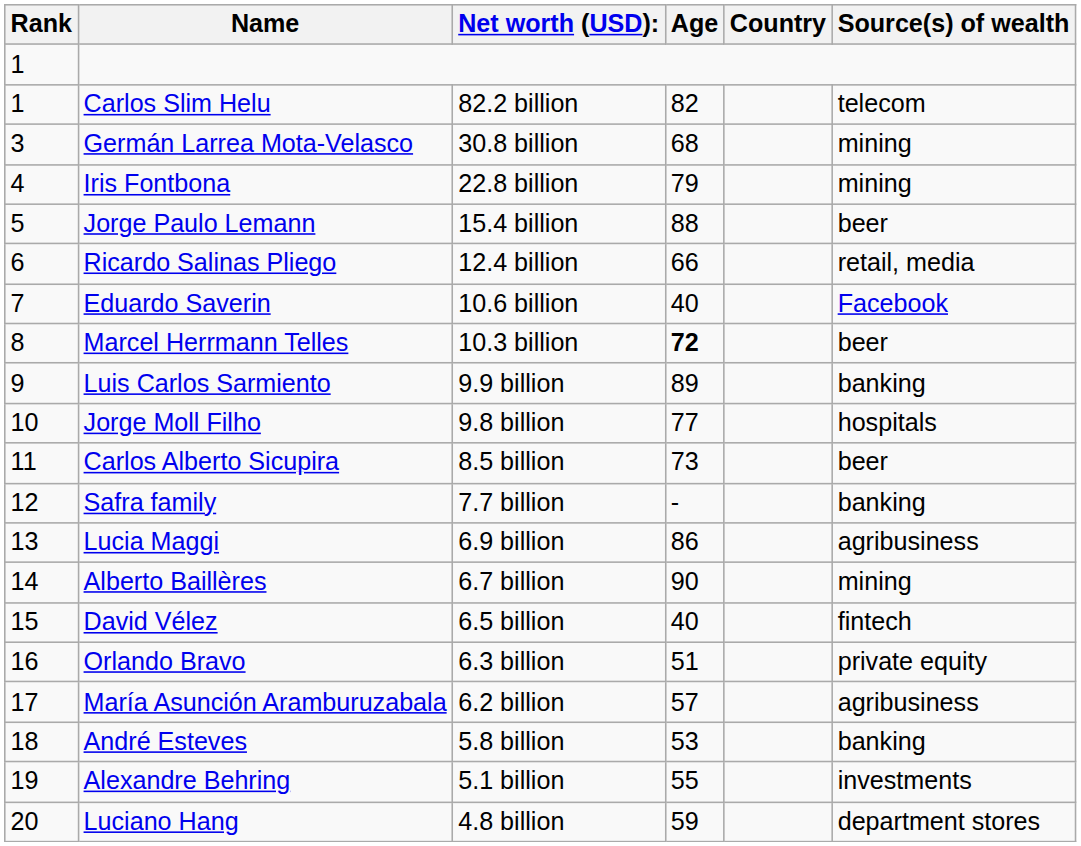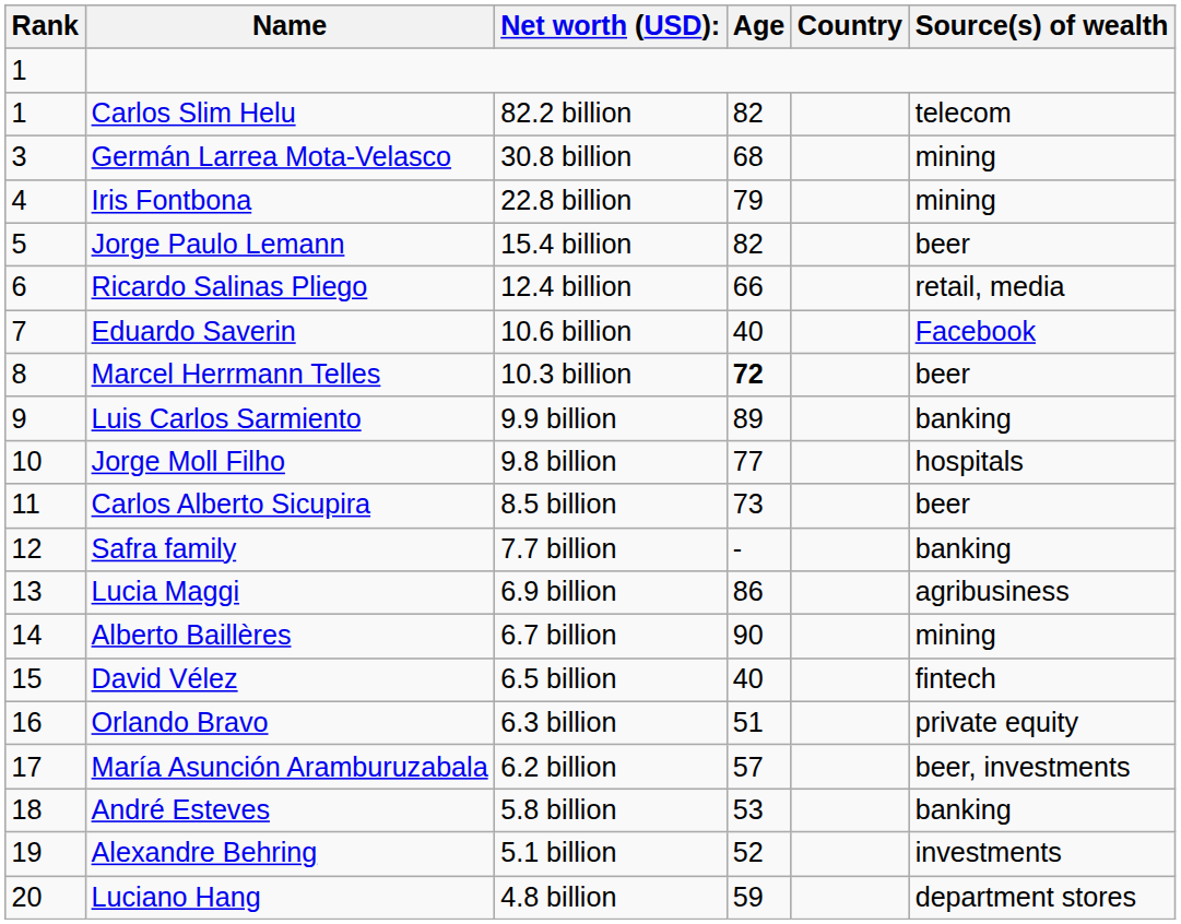 <table class="wikitable sortable">
 <tr>
 <th>Rank</th>
 <th>Name</th>
 <th><a href='#'>Net worth</a> (<a href='#'>USD</a>):</th>
 <th>Age</th>
 <th>Country</th>
 <th>Source(s) of wealth</th>
 </tr>
 <tr>
 <td>1</td>
 </tr>
 <tr>
 <td>1</td>
 <td><a href='#'>Carlos Slim Helu</a></td>
 <td>82.2 billion</td>
 <td>82</td>
 <td></td>
 <td>telecom</td>
 </tr>
 <tr>
 <td>3</td>
 <td><a href='#'>Germán Larrea Mota-Velasco</a></td>
 <td>30.8 billion</td>
 <td>68</td>
 <td></td>
 <td>mining</td>
 </tr>
 <tr>
 <td>4</td>
 <td><a href='#'>Iris Fontbona</a></td>
 <td>22.8 billion</td>
 <td>79</td>
 <td></td>
 <td>mining</td>
 </tr>
 <tr>
 <td>5</td>
 <td><a href='#'>Jorge Paulo Lemann</a></td>
 <td>15.4 billion</td>
-<td>88</td>
+<td>82</td>
 <td></td>
 <td>beer</td>
 </tr>
 <tr>
 <td>6</td>
 <td><a href='#'>Ricardo Salinas Pliego</a></td>
 <td>12.4 billion</td>
 <td>66</td>
 <td></td>
 <td>retail, media</td>
 </tr>
 <tr>
 <td>7</td>
 <td><a href='#'>Eduardo Saverin</a></td>
 <td>10.6 billion</td>
 <td>40</td>
 <td></td>
 <td><a href='#'>Facebook</a></td>
 </tr>
 <tr>
 <td>8</td>
 <td><a href='#'>Marcel Herrmann Telles</a></td>
 <td>10.3 billion</td>
 <td><strong>72</strong></td>
 <td></td>
 <td>beer</td>
 </tr>
 <tr>
 <td>9</td>
 <td><a href='#'>Luis Carlos Sarmiento</a></td>
 <td>9.9 billion</td>
 <td>89</td>
 <td></td>
 <td>banking</td>
 </tr>
 <tr>
 <td>10</td>
 <td><a href='#'>Jorge Moll Filho</a></td>
 <td>9.8 billion</td>
 <td>77</td>
 <td></td>
 <td>hospitals</td>
 </tr>
 <tr>
 <td>11</td>
 <td><a href='#'>Carlos Alberto Sicupira</a></td>
 <td>8.5 billion</td>
 <td>73</td>
 <td></td>
 <td>beer</td>
 </tr>
 <tr>
 <td>12</td>
 <td><a href='#'>Safra family</a></td>
 <td>7.7 billion</td>
 <td>-</td>
 <td></td>
 <td>banking</td>
 </tr>
 <tr>
 <td>13</td>
 <td><a href='#'>Lucia Maggi</a></td>
 <td>6.9 billion</td>
 <td>86</td>
 <td></td>
 <td>agribusiness</td>
 </tr>
 <tr>
 <td>14</td>
 <td><a href='#'>Alberto Baillères</a></td>
 <td>6.7 billion</td>
 <td>90</td>
 <td></td>
 <td>mining</td>
 </tr>
 <tr>
 <td>15</td>
 <td><a href='#'>David Vélez</a></td>
 <td>6.5 billion</td>
 <td>40</td>
 <td></td>
 <td>fintech</td>
 </tr>
 <tr>
 <td>16</td>
 <td><a href='#'>Orlando Bravo</a></td>
 <td>6.3 billion</td>
 <td>51</td>
 <td></td>
 <td>private equity</td>
 </tr>
 <tr>
 <td>17</td>
 <td><a href='#'>María Asunción Aramburuzabala</a></td>
 <td>6.2 billion</td>
 <td>57</td>
 <td></td>
-<td>agribusiness</td>
+<td>beer, investments</td>
 </tr>
 <tr>
 <td>18</td>
 <td><a href='#'>André Esteves</a></td>
 <td>5.8 billion</td>
 <td>53</td>
 <td></td>
 <td>banking</td>
 </tr>
 <tr>
 <td>19</td>
 <td><a href='#'>Alexandre Behring</a></td>
 <td>5.1 billion</td>
-<td>55</td>
+<td>52</td>
 <td></td>
 <td>investments</td>
 </tr>
 <tr>
 <td>20</td>
 <td><a href='#'>Luciano Hang</a></td>
 <td>4.8 billion</td>
 <td>59</td>
 <td></td>
 <td>department stores</td>
 </tr>
 </table>
